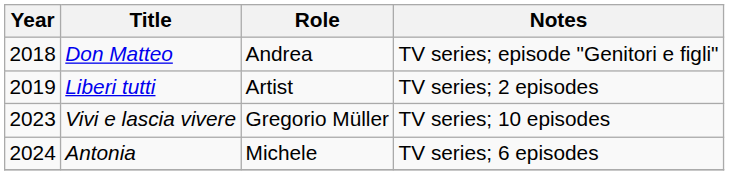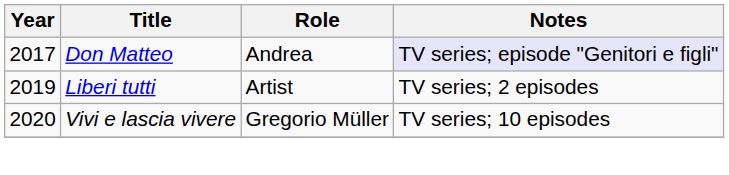 <table class="wikitable sortable">
 <tr>
 <th>Year</th>
 <th>Title</th>
 <th>Role</th>
 <th class="unsortable">Notes</th>
 </tr>
 <tr>
-<td>2018</td>
+<td>2017</td>
 <td><em><a href='#'>Don Matteo</a></em></td>
 <td>Andrea</td>
-<td>TV series; episode "Genitori e figli"</td>
+<td style="background: lavender;">TV series; episode "Genitori e figli"</td>
 </tr>
 <tr>
 <td>2019</td>
 <td><em><a href='#'>Liberi tutti</a></em></td>
 <td>Artist</td>
 <td>TV series; 2 episodes</td>
 </tr>
 <tr>
-<td>2023</td>
+<td>2020</td>
 <td><em>Vivi e lascia vivere</em></td>
 <td>Gregorio Müller</td>
 <td>TV series; 10 episodes</td>
 </tr>
 <tr>
-<td>2024</td>
-<td><em>Antonia</em></td>
-<td>Michele</td>
-<td>TV series; 6 episodes</td>
-</tr>
-<tr>
 </tr>
 </table>
